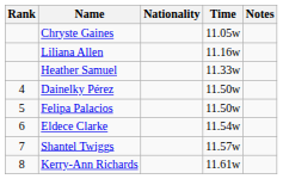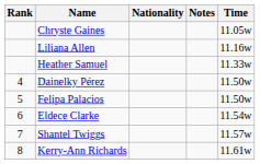 <table class="wikitable sortable" style="text-align:center">
 <tr>
 <th>Rank</th>
 <th>Name</th>
 <th>Nationality</th>
+<th>Notes</th>
 <th>Time</th>
-<th>Notes</th>
 </tr>
 <tr>
 <td></td>
 <td align=left><a href='#'>Chryste Gaines</a></td>
 <td align=left></td>
+<td></td>
 <td>11.05w</td>
-<td></td>
 </tr>
 <tr>
 <td></td>
 <td align=left><a href='#'>Liliana Allen</a></td>
 <td align=left></td>
+<td></td>
 <td>11.16w</td>
-<td></td>
 </tr>
 <tr>
 <td></td>
 <td align=left><a href='#'>Heather Samuel</a></td>
 <td align=left></td>
+<td></td>
 <td>11.33w</td>
-<td></td>
 </tr>
 <tr>
 <td>4</td>
 <td align=left><a href='#'>Dainelky Pérez</a></td>
 <td align=left></td>
+<td></td>
 <td>11.50w</td>
-<td></td>
 </tr>
 <tr>
 <td>5</td>
 <td align=left><a href='#'>Felipa Palacios</a></td>
 <td align=left></td>
+<td></td>
 <td>11.50w</td>
-<td></td>
 </tr>
 <tr>
 <td>6</td>
 <td align=left><a href='#'>Eldece Clarke</a></td>
 <td align=left></td>
+<td></td>
 <td>11.54w</td>
-<td></td>
 </tr>
 <tr>
 <td>7</td>
 <td align=left><a href='#'>Shantel Twiggs</a></td>
 <td align=left></td>
+<td></td>
 <td>11.57w</td>
-<td></td>
 </tr>
 <tr>
 <td>8</td>
 <td align=left><a href='#'>Kerry-Ann Richards</a></td>
 <td align=left></td>
+<td></td>
 <td>11.61w</td>
-<td></td>
 </tr>
 </table>
